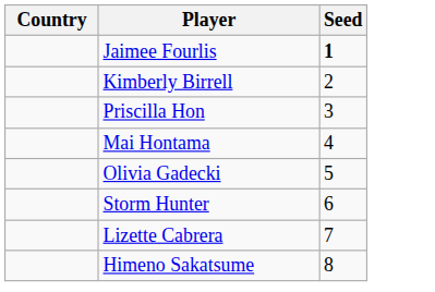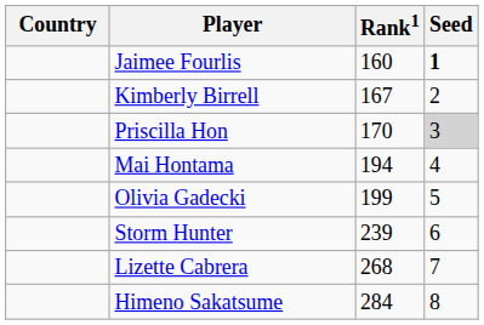 <table class="sortable wikitable">
 <tr>
 <th width="70">Country</th>
 <th width="175">Player</th>
+<th>Rank<sup>1</sup></th>
 <th>Seed</th>
 </tr>
 <tr>
 <td></td>
 <td><a href='#'>Jaimee Fourlis</a></td>
+<td>160</td>
 <td><strong>1</strong></td>
 </tr>
 <tr>
 <td></td>
 <td><a href='#'>Kimberly Birrell</a></td>
+<td>167</td>
 <td>2</td>
 </tr>
 <tr>
 <td></td>
 <td><a href='#'>Priscilla Hon</a></td>
-<td>3</td>
+<td>170</td>
+<td style="background: lightgrey;">3</td>
 </tr>
 <tr>
 <td></td>
 <td><a href='#'>Mai Hontama</a></td>
+<td>194</td>
 <td>4</td>
 </tr>
 <tr>
 <td></td>
 <td><a href='#'>Olivia Gadecki</a></td>
+<td>199</td>
 <td>5</td>
 </tr>
 <tr>
 <td></td>
 <td><a href='#'>Storm Hunter</a></td>
+<td>239</td>
 <td>6</td>
 </tr>
 <tr>
 <td></td>
 <td><a href='#'>Lizette Cabrera</a></td>
+<td>268</td>
 <td>7</td>
 </tr>
 <tr>
 <td></td>
 <td><a href='#'>Himeno Sakatsume</a></td>
+<td>284</td>
 <td>8</td>
 </tr>
 </table>
